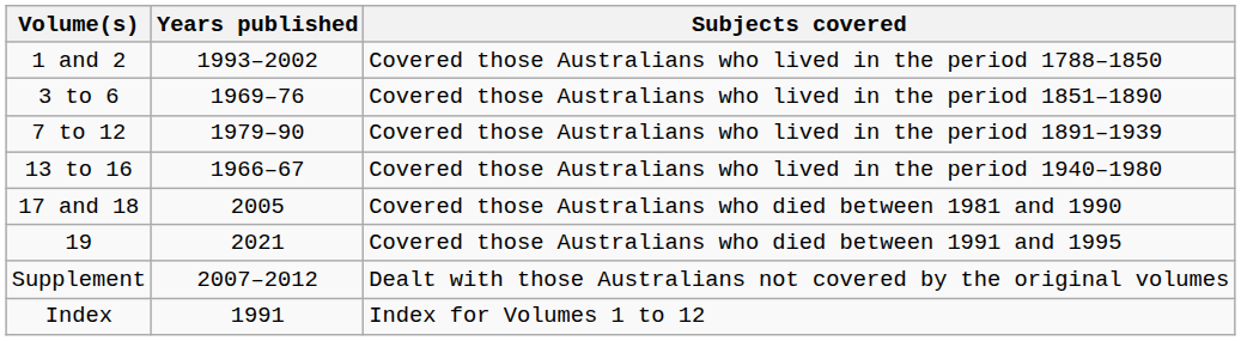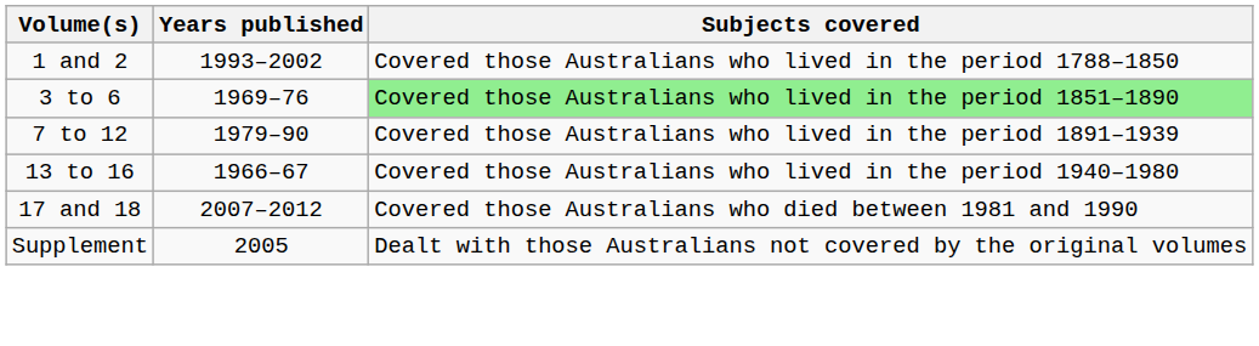 <table class="wikitable sortable" style="text-align:left; margin-left:auto; margin-right:auto;">
 <tr>
 <th>Volume(s)</th>
 <th>Years published</th>
 <th>Subjects covered</th>
 </tr>
 <tr>
 <td align=center>1 and 2</td>
 <td align=center>1993–2002</td>
 <td>Covered those Australians who lived in the period 1788–1850</td>
 </tr>
 <tr>
 <td align=center>3 to 6</td>
 <td align=center>1969–76</td>
-<td>Covered those Australians who lived in the period 1851–1890</td>
+<td style="background: lightgreen;">Covered those Australians who lived in the period 1851–1890</td>
 </tr>
 <tr>
 <td align=center>7 to 12</td>
 <td align=center>1979–90</td>
 <td>Covered those Australians who lived in the period 1891–1939</td>
 </tr>
 <tr>
 <td align=center>13 to 16</td>
 <td align=center>1966–67</td>
 <td>Covered those Australians who lived in the period 1940–1980</td>
 </tr>
 <tr>
 <td align=center>17 and 18</td>
-<td align=center>2005</td>
+<td align=center>2007–2012</td>
 <td>Covered those Australians who died between 1981 and 1990</td>
 </tr>
 <tr>
-<td align=center>19</td>
-<td align=center>2021</td>
-<td>Covered those Australians who died between 1991 and 1995</td>
-</tr>
-<tr>
 <td align=center>Supplement</td>
-<td align=center>2007–2012</td>
+<td align=center>2005</td>
 <td>Dealt with those Australians not covered by the original volumes</td>
 </tr>
-<tr>
-<td align=center>Index</td>
-<td align=center>1991</td>
-<td>Index for Volumes 1 to 12</td>
-</tr>
 </table>
